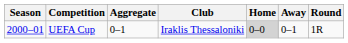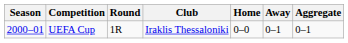 <table class="wikitable">
 <tr>
 <th>Season</th>
 <th>Competition</th>
-<th>Aggregate</th>
+<th>Round</th>
 <th>Club</th>
 <th>Home</th>
 <th>Away</th>
-<th>Round</th>
+<th>Aggregate</th>
 </tr>
 <tr>
 <td><a href='#'>2000–01</a></td>
 <td><a href='#'>UEFA Cup</a></td>
+<td>1R</td>
+<td> <a href='#'>Iraklis Thessaloniki</a></td>
+<td>0–0</td>
 <td>0–1</td>
-<td> <a href='#'>Iraklis Thessaloniki</a></td>
-<td style="background: lightgrey;">0–0</td>
 <td>0–1</td>
-<td>1R</td>
 </tr>
 </table>
